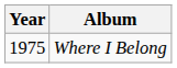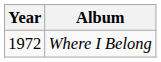 <table class="wikitable">
 <tr>
 <th>Year</th>
 <th>Album</th>
 </tr>
 <tr>
-<td>1975</td>
+<td>1972</td>
 <td><em>Where I Belong</em></td>
 </tr>
 </table>
